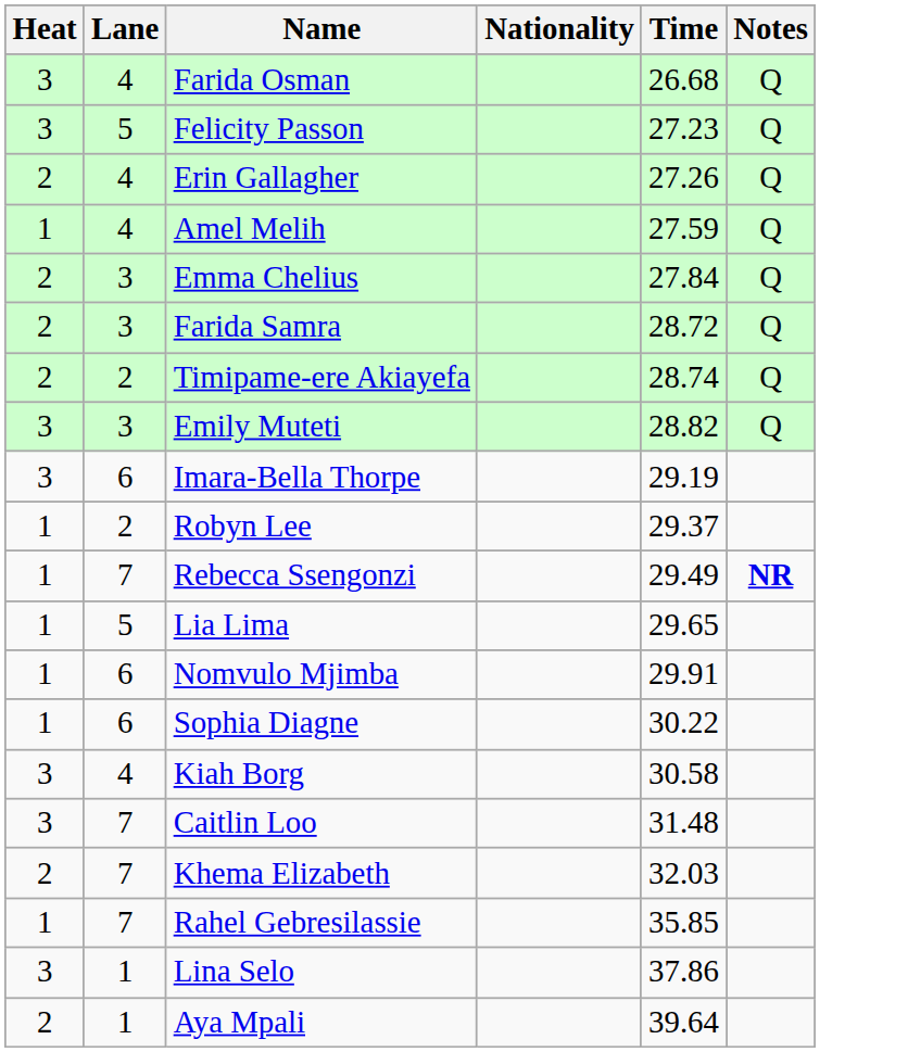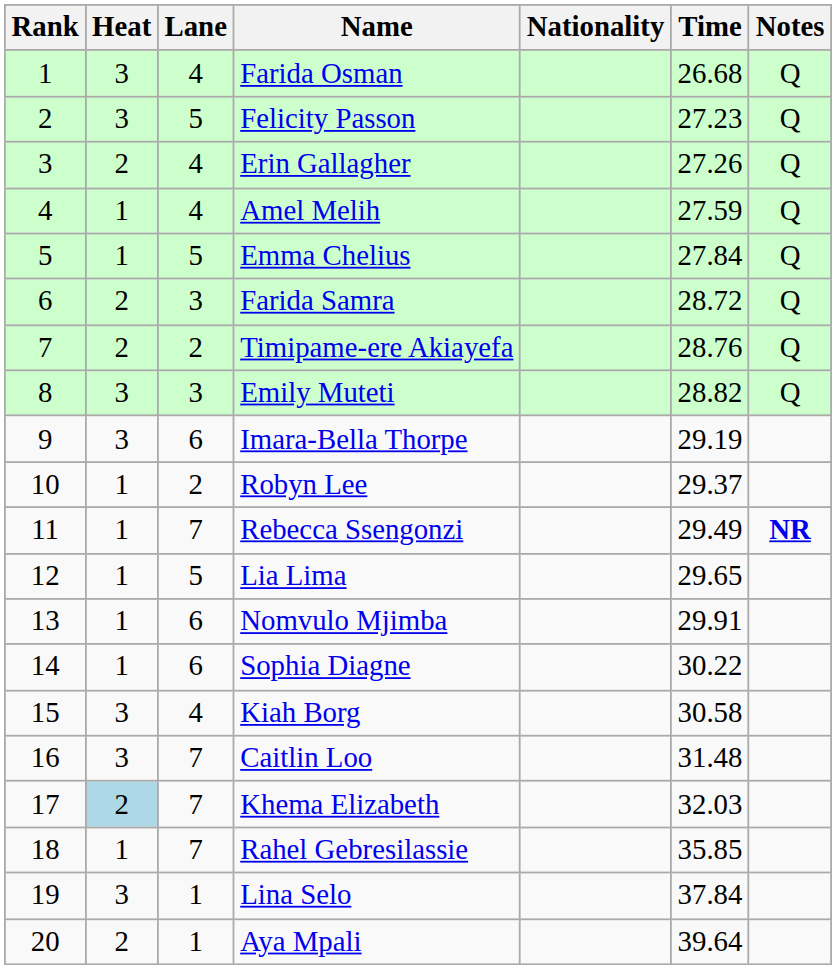 <table class="wikitable sortable" style="text-align:center">
 <tr>
+<th>Rank</th>
 <th>Heat</th>
 <th>Lane</th>
 <th>Name</th>
 <th>Nationality</th>
 <th>Time</th>
 <th>Notes</th>
 </tr>
 <tr bgcolor=ccffcc>
+<td>1</td>
 <td>3</td>
 <td>4</td>
 <td align=left><a href='#'>Farida Osman</a></td>
 <td align=left></td>
 <td>26.68</td>
 <td>Q</td>
 </tr>
 <tr bgcolor=ccffcc>
+<td>2</td>
 <td>3</td>
 <td>5</td>
 <td align=left><a href='#'>Felicity Passon</a></td>
 <td align=left></td>
 <td>27.23</td>
 <td>Q</td>
 </tr>
 <tr bgcolor=ccffcc>
+<td>3</td>
 <td>2</td>
 <td>4</td>
 <td align=left><a href='#'>Erin Gallagher</a></td>
 <td align=left></td>
 <td>27.26</td>
 <td>Q</td>
 </tr>
 <tr bgcolor=ccffcc>
+<td>4</td>
 <td>1</td>
 <td>4</td>
 <td align=left><a href='#'>Amel Melih</a></td>
 <td align=left></td>
 <td>27.59</td>
 <td>Q</td>
 </tr>
 <tr bgcolor=ccffcc>
-<td>2</td>
-<td>3</td>
+<td>5</td>
+<td>1</td>
+<td>5</td>
 <td align=left><a href='#'>Emma Chelius</a></td>
 <td align=left></td>
 <td>27.84</td>
 <td>Q</td>
 </tr>
 <tr bgcolor=ccffcc>
+<td>6</td>
 <td>2</td>
 <td>3</td>
 <td align=left><a href='#'>Farida Samra</a></td>
 <td align=left></td>
 <td>28.72</td>
 <td>Q</td>
 </tr>
 <tr bgcolor=ccffcc>
+<td>7</td>
 <td>2</td>
 <td>2</td>
 <td align=left><a href='#'>Timipame-ere Akiayefa</a></td>
 <td align=left></td>
-<td>28.74</td>
+<td>28.76</td>
 <td>Q</td>
 </tr>
 <tr bgcolor=ccffcc>
+<td>8</td>
 <td>3</td>
 <td>3</td>
 <td align=left><a href='#'>Emily Muteti</a></td>
 <td align=left></td>
 <td>28.82</td>
 <td>Q</td>
 </tr>
 <tr>
+<td>9</td>
 <td>3</td>
 <td>6</td>
 <td align=left><a href='#'>Imara-Bella Thorpe</a></td>
 <td align=left></td>
 <td>29.19</td>
 <td></td>
 </tr>
 <tr>
+<td>10</td>
 <td>1</td>
 <td>2</td>
 <td align=left><a href='#'>Robyn Lee</a></td>
 <td align=left></td>
 <td>29.37</td>
 <td></td>
 </tr>
 <tr>
+<td>11</td>
 <td>1</td>
 <td>7</td>
 <td align=left><a href='#'>Rebecca Ssengonzi</a></td>
 <td align=left></td>
 <td>29.49</td>
 <td><strong><a href='#'>NR</a></strong></td>
 </tr>
 <tr>
+<td>12</td>
 <td>1</td>
 <td>5</td>
 <td align=left><a href='#'>Lia Lima</a></td>
 <td align=left></td>
 <td>29.65</td>
 <td></td>
 </tr>
 <tr>
+<td>13</td>
 <td>1</td>
 <td>6</td>
 <td align=left><a href='#'>Nomvulo Mjimba</a></td>
 <td align=left></td>
 <td>29.91</td>
 <td></td>
 </tr>
 <tr>
+<td>14</td>
 <td>1</td>
 <td>6</td>
 <td align=left><a href='#'>Sophia Diagne</a></td>
 <td align=left></td>
 <td>30.22</td>
 <td></td>
 </tr>
 <tr>
+<td>15</td>
 <td>3</td>
 <td>4</td>
 <td align=left><a href='#'>Kiah Borg</a></td>
 <td align=left></td>
 <td>30.58</td>
 <td></td>
 </tr>
 <tr>
+<td>16</td>
 <td>3</td>
 <td>7</td>
 <td align=left><a href='#'>Caitlin Loo</a></td>
 <td align=left></td>
 <td>31.48</td>
 <td></td>
 </tr>
 <tr>
-<td>2</td>
+<td>17</td>
+<td style="background: lightblue;">2</td>
 <td>7</td>
 <td align=left><a href='#'>Khema Elizabeth</a></td>
 <td align=left></td>
 <td>32.03</td>
 <td></td>
 </tr>
 <tr>
+<td>18</td>
 <td>1</td>
 <td>7</td>
 <td align=left><a href='#'>Rahel Gebresilassie</a></td>
 <td align=left></td>
 <td>35.85</td>
 <td></td>
 </tr>
 <tr>
+<td>19</td>
 <td>3</td>
 <td>1</td>
 <td align=left><a href='#'>Lina Selo</a></td>
 <td align=left></td>
-<td>37.86</td>
+<td>37.84</td>
 <td></td>
 </tr>
 <tr>
+<td>20</td>
 <td>2</td>
 <td>1</td>
 <td align=left><a href='#'>Aya Mpali</a></td>
 <td align=left></td>
 <td>39.64</td>
 <td></td>
 </tr>
 </table>
